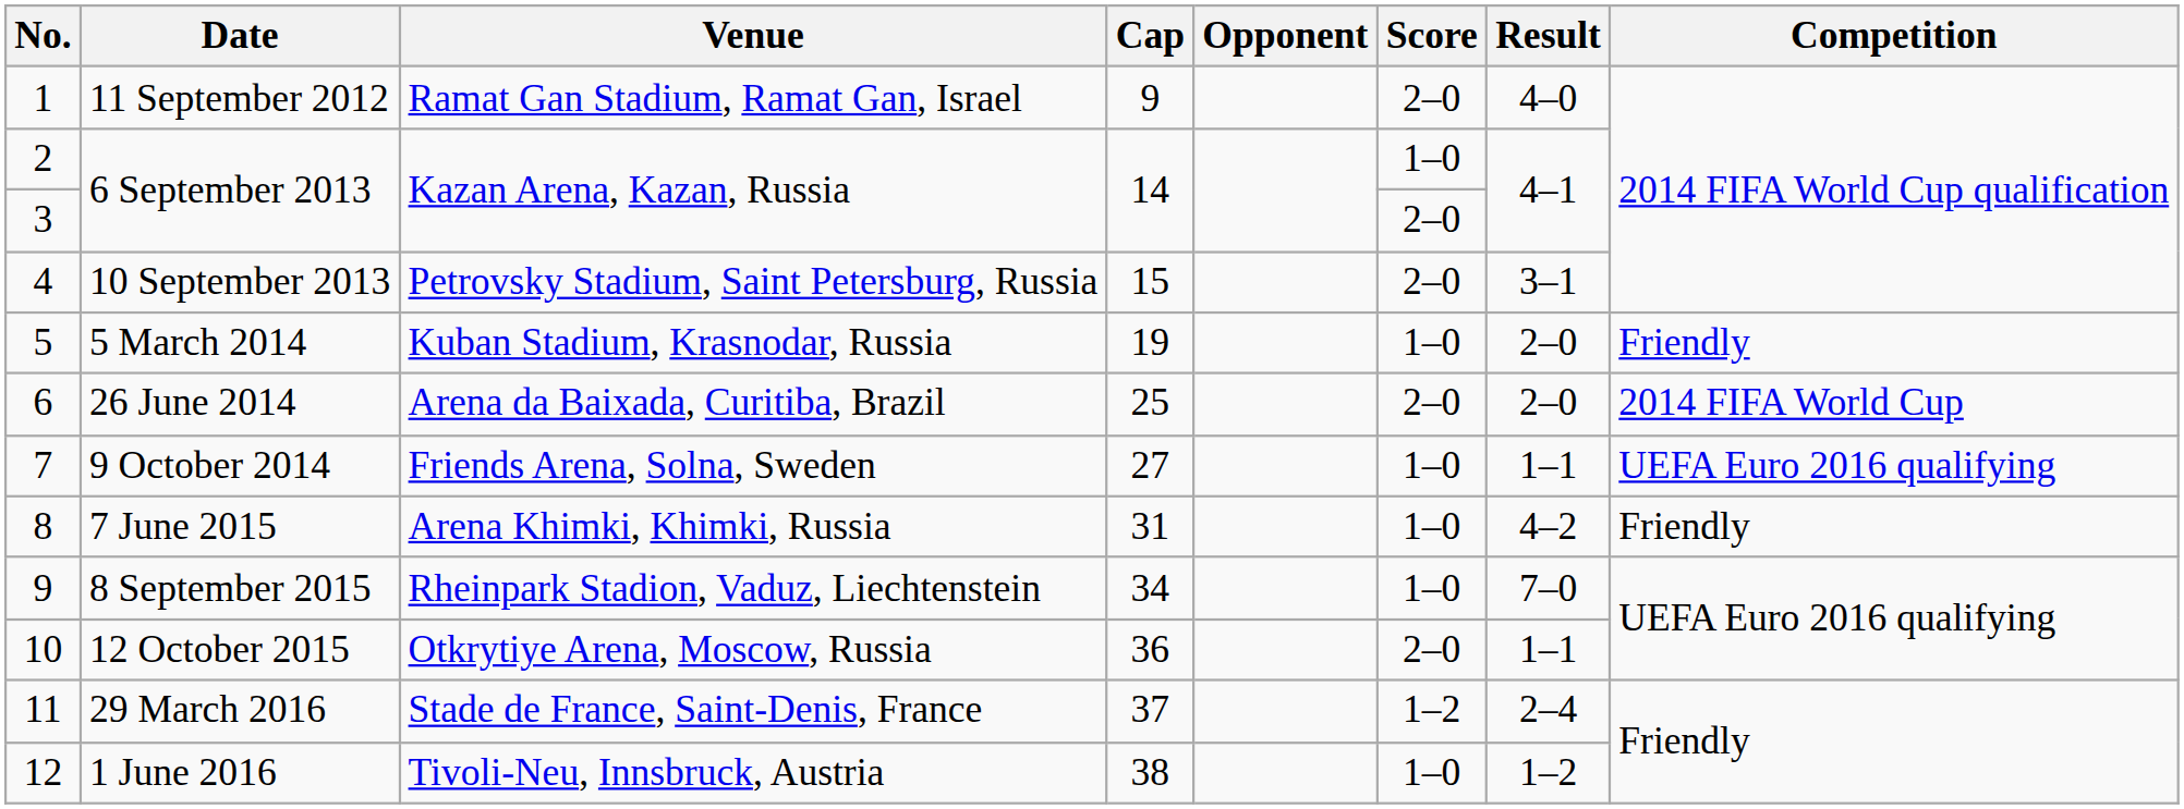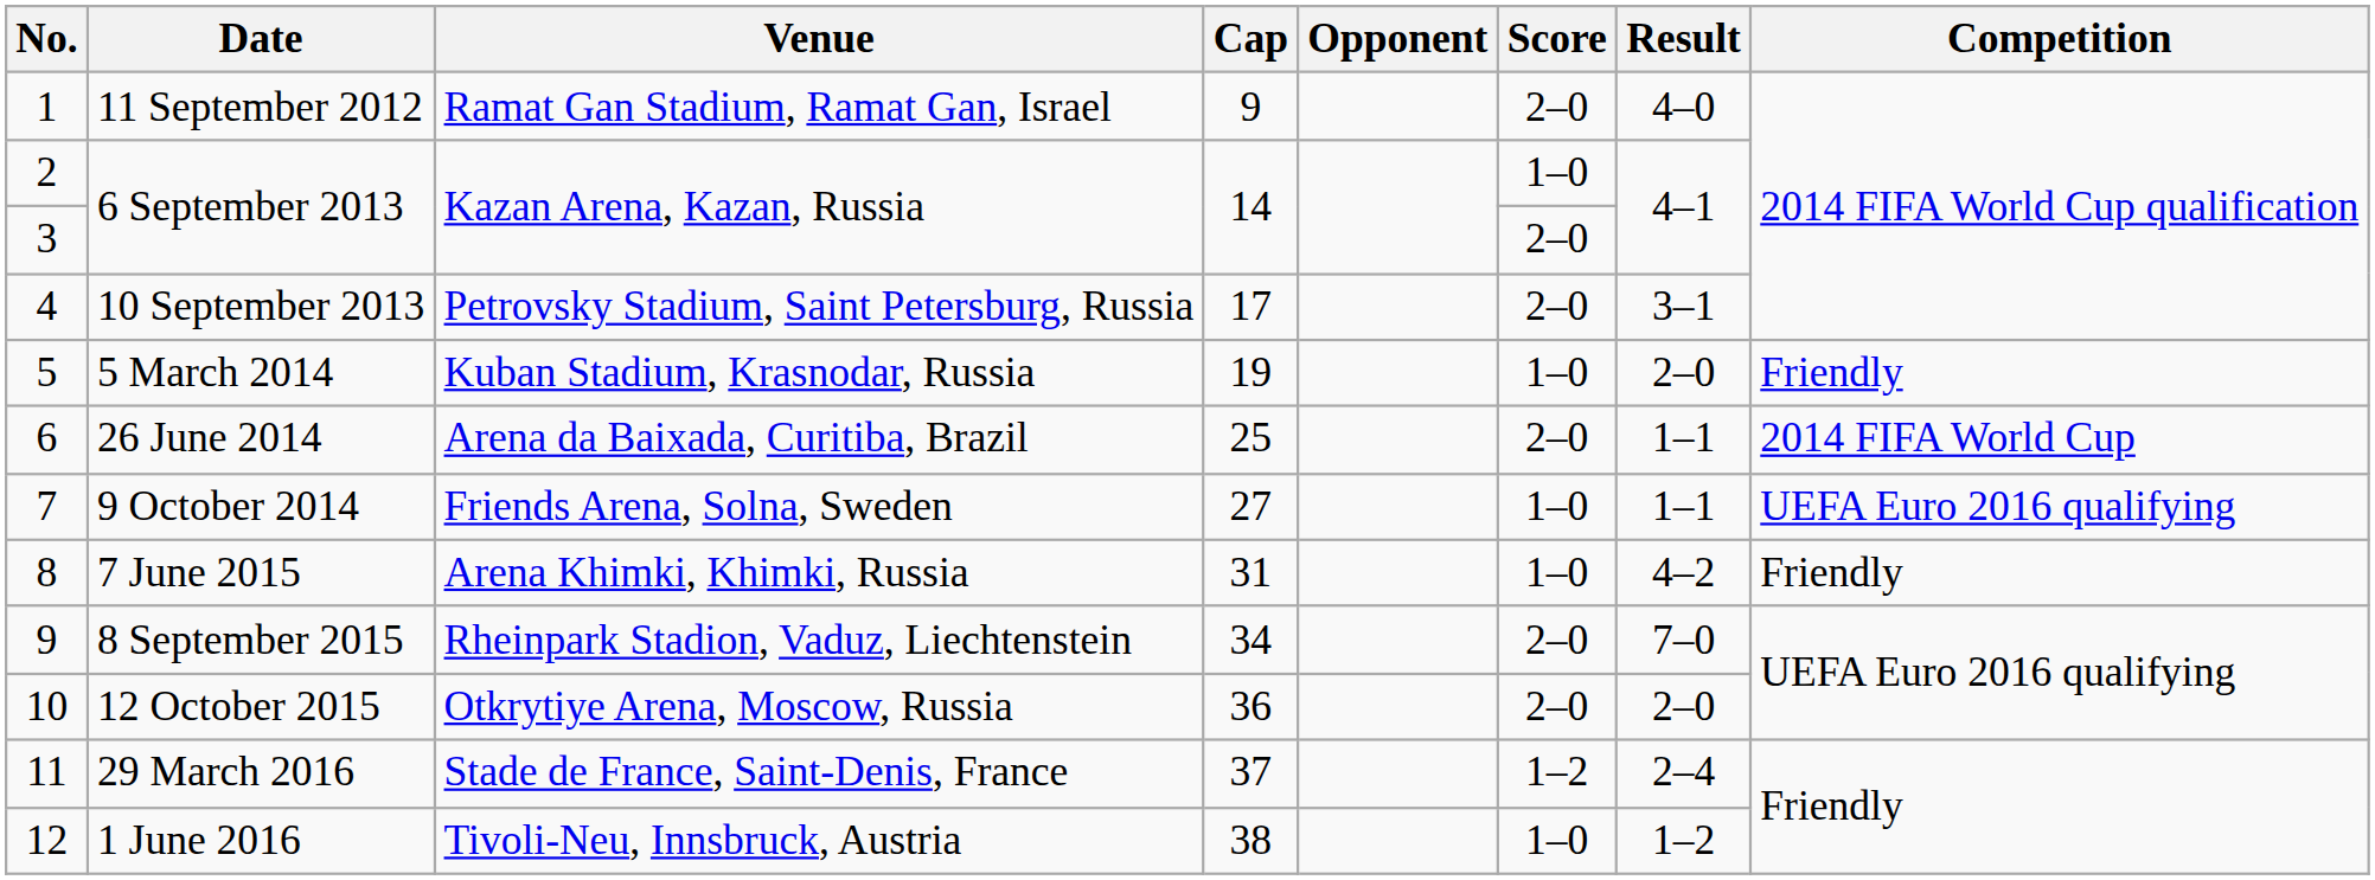 <table class="wikitable sortable">
 <tr>
 <th scope="col">No.</th>
 <th scope="col" data-sort-type="date">Date</th>
 <th scope="col">Venue</th>
 <th scope="col">Cap</th>
 <th scope="col">Opponent</th>
 <th scope="col">Score</th>
 <th scope="col">Result</th>
 <th scope="col">Competition</th>
 </tr>
 <tr>
 <td align="center">1</td>
 <td>11 September 2012</td>
 <td><a href='#'>Ramat Gan Stadium</a>, <a href='#'>Ramat Gan</a>, Israel</td>
 <td align="center">9</td>
 <td></td>
 <td align="center">2–0</td>
 <td align="center">4–0</td>
 <td rowspan=4><a href='#'>2014 FIFA World Cup qualification</a></td>
 </tr>
 <tr>
 <td align="center">2</td>
 <td rowspan=2>6 September 2013</td>
 <td rowspan=2><a href='#'>Kazan Arena</a>, <a href='#'>Kazan</a>, Russia</td>
 <td rowspan=2 align="center">14</td>
 <td rowspan=2></td>
 <td align="center">1–0</td>
 <td rowspan=2 align="center">4–1</td>
 </tr>
 <tr>
 <td align="center">3</td>
 <td align="center">2–0</td>
 </tr>
 <tr>
 <td align="center">4</td>
 <td>10 September 2013</td>
 <td><a href='#'>Petrovsky Stadium</a>, <a href='#'>Saint Petersburg</a>, Russia</td>
-<td align="center">15</td>
+<td align="center">17</td>
 <td></td>
 <td align="center">2–0</td>
 <td align="center">3–1</td>
 </tr>
 <tr>
 <td align="center">5</td>
 <td>5 March 2014</td>
 <td><a href='#'>Kuban Stadium</a>, <a href='#'>Krasnodar</a>, Russia</td>
 <td align="center">19</td>
 <td></td>
 <td align="center">1–0</td>
 <td align="center">2–0</td>
 <td><a href='#'>Friendly</a></td>
 </tr>
 <tr>
 <td align="center">6</td>
 <td>26 June 2014</td>
 <td><a href='#'>Arena da Baixada</a>, <a href='#'>Curitiba</a>, Brazil</td>
 <td align="center">25</td>
 <td></td>
 <td align="center">2–0</td>
-<td align="center">2–0</td>
+<td align="center">1–1</td>
 <td><a href='#'>2014 FIFA World Cup</a></td>
 </tr>
 <tr>
 <td align="center">7</td>
 <td>9 October 2014</td>
 <td><a href='#'>Friends Arena</a>, <a href='#'>Solna</a>, Sweden</td>
 <td align="center">27</td>
 <td></td>
 <td align="center">1–0</td>
 <td align="center">1–1</td>
 <td><a href='#'>UEFA Euro 2016 qualifying</a></td>
 </tr>
 <tr>
 <td align="center">8</td>
 <td>7 June 2015</td>
 <td><a href='#'>Arena Khimki</a>, <a href='#'>Khimki</a>, Russia</td>
 <td align="center">31</td>
 <td></td>
 <td align="center">1–0</td>
 <td align="center">4–2</td>
 <td>Friendly</td>
 </tr>
 <tr>
 <td align="center">9</td>
 <td>8 September 2015</td>
 <td><a href='#'>Rheinpark Stadion</a>, <a href='#'>Vaduz</a>, Liechtenstein</td>
 <td align="center">34</td>
 <td></td>
-<td align="center">1–0</td>
+<td align="center">2–0</td>
 <td align="center">7–0</td>
 <td rowspan=2>UEFA Euro 2016 qualifying</td>
 </tr>
 <tr>
 <td align="center">10</td>
 <td>12 October 2015</td>
 <td><a href='#'>Otkrytiye Arena</a>, <a href='#'>Moscow</a>, Russia</td>
 <td align="center">36</td>
 <td></td>
 <td align="center">2–0</td>
-<td align="center">1–1</td>
+<td align="center">2–0</td>
 </tr>
 <tr>
 <td align="center">11</td>
 <td>29 March 2016</td>
 <td><a href='#'>Stade de France</a>, <a href='#'>Saint-Denis</a>, France</td>
 <td align="center">37</td>
 <td></td>
 <td align="center">1–2</td>
 <td align="center">2–4</td>
 <td rowspan=2>Friendly</td>
 </tr>
 <tr>
 <td align="center">12</td>
 <td>1 June 2016</td>
 <td><a href='#'>Tivoli-Neu</a>, <a href='#'>Innsbruck</a>, Austria</td>
 <td align="center">38</td>
 <td></td>
 <td align="center">1–0</td>
 <td align="center">1–2</td>
 </tr>
 </table>
